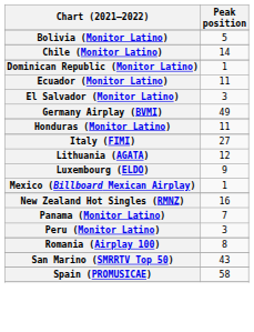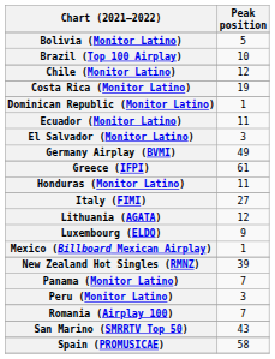 <table class="wikitable sortable plainrowheaders" style="text-align:center">
 <tr>
 <th scope="col">Chart (2021–2022)</th>
 <th scope="col">Peak<br>position</th>
 </tr>
 <tr>
 </tr>
 <tr>
 </tr>
 <tr>
 <th scope="row">Bolivia (<a href='#'>Monitor Latino</a>)</th>
 <td>5</td>
 </tr>
 <tr>
+<th scope="row">Brazil (<a href='#'>Top 100 Airplay</a>)</th>
+<td>10</td>
+</tr>
+<tr>
 </tr>
 <tr>
 <th scope="row">Chile (<a href='#'>Monitor Latino</a>)</th>
-<td>14</td>
+<td>12</td>
 </tr>
 <tr>
+</tr>
+<tr>
+<th scope="row">Costa Rica (<a href='#'>Monitor Latino</a>)</th>
+<td>19</td>
 </tr>
 <tr>
 </tr>
 <tr>
 </tr>
 <tr>
 <th scope="row">Dominican Republic (<a href='#'>Monitor Latino</a>)</th>
 <td>1</td>
 </tr>
 <tr>
 <th scope="row">Ecuador (<a href='#'>Monitor Latino</a>)</th>
 <td>11</td>
 </tr>
 <tr>
 <th scope="row">El Salvador (<a href='#'>Monitor Latino</a>)</th>
 <td>3</td>
 </tr>
 <tr>
 <th scope="row">Germany Airplay (<a href='#'>BVMI</a>)</th>
 <td>49</td>
 </tr>
 <tr>
+</tr>
+<tr>
+<th scope="row">Greece (<a href='#'>IFPI</a>)</th>
+<td>61</td>
 </tr>
 <tr>
 <th scope="row">Honduras (<a href='#'>Monitor Latino</a>)</th>
 <td>11</td>
 </tr>
 <tr>
 </tr>
 <tr>
 </tr>
 <tr>
 </tr>
 <tr>
 </tr>
 <tr>
 </tr>
 <tr>
 <th scope="row">Italy (<a href='#'>FIMI</a>)</th>
 <td>27</td>
 </tr>
 <tr>
 <th scope="row">Lithuania (<a href='#'>AGATA</a>)</th>
 <td>12</td>
 </tr>
 <tr>
 <th scope="row">Luxembourg (<a href='#'>ELDO</a>)</th>
 <td>9</td>
 </tr>
 <tr>
 <th scope="row">Mexico (<a href='#'><em>Billboard</em> Mexican Airplay</a>)</th>
 <td>1</td>
 </tr>
 <tr>
 </tr>
 <tr>
 </tr>
 <tr>
 <th scope="row">New Zealand Hot Singles (<a href='#'>RMNZ</a>)</th>
-<td>16</td>
+<td>39</td>
 </tr>
 <tr>
 <th scope="row">Panama (<a href='#'>Monitor Latino</a>)</th>
 <td>7</td>
 </tr>
 <tr>
 <th scope="row">Peru (<a href='#'>Monitor Latino</a>)</th>
 <td>3</td>
 </tr>
 <tr>
 </tr>
 <tr>
 </tr>
 <tr>
 <th scope="row">Romania (<a href='#'>Airplay 100</a>)</th>
-<td>8</td>
+<td>7</td>
 </tr>
 <tr>
 </tr>
 <tr>
 <th scope="row">San Marino (<a href='#'>SMRRTV Top 50</a>)</th>
 <td>43</td>
 </tr>
 <tr>
 </tr>
 <tr>
 </tr>
 <tr>
 <th scope="row">Spain (<a href='#'>PROMUSICAE</a>)</th>
 <td>58</td>
 </tr>
 <tr>
 </tr>
 <tr>
 </tr>
 <tr>
 </tr>
 <tr>
 </tr>
 <tr>
 </tr>
 <tr>
 </tr>
 <tr>
 </tr>
 </table>
